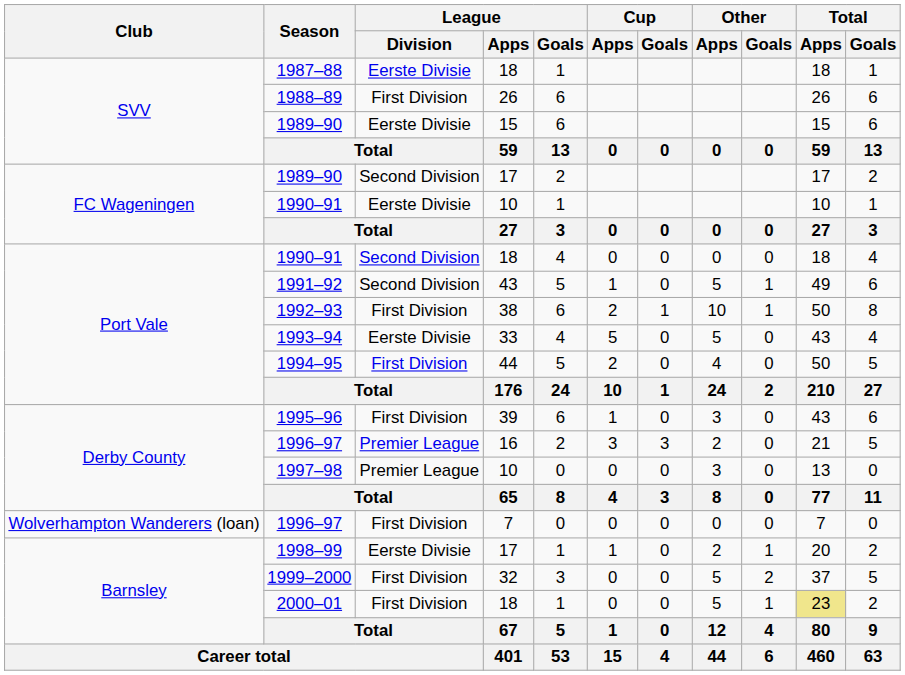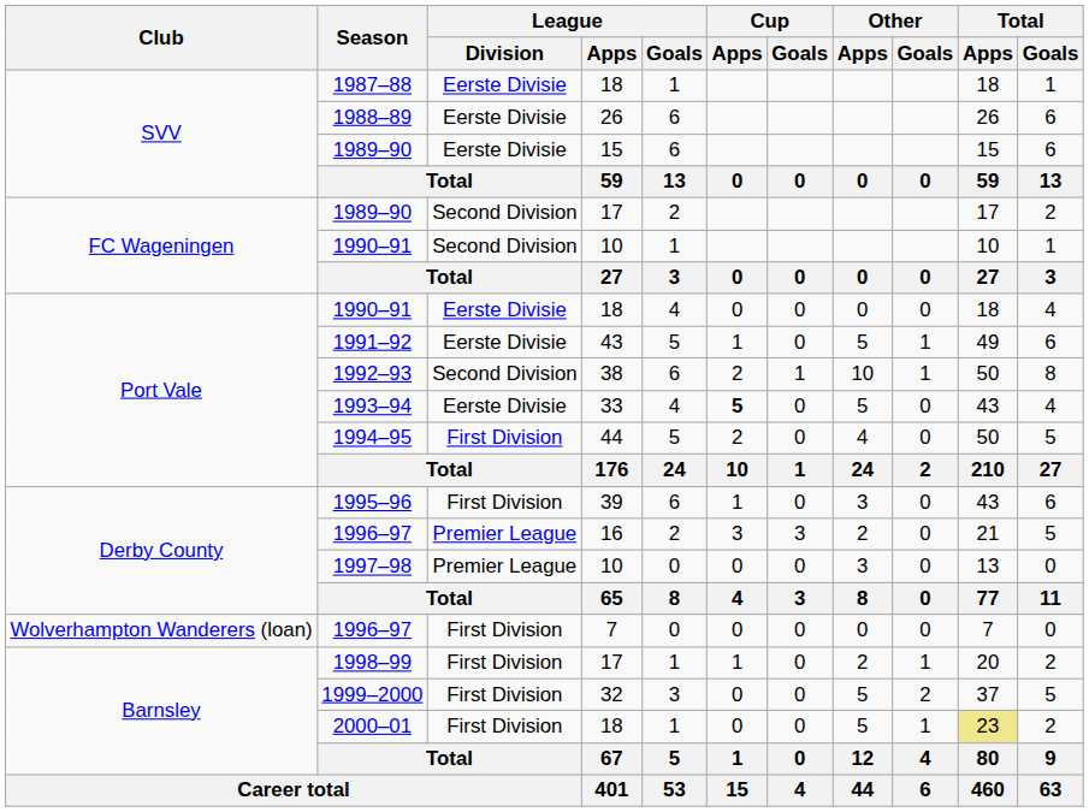 <table class="wikitable" style="text-align:center">
 <tr>
 <th rowspan="2">Club</th>
 <th rowspan="2">Season</th>
 <th colspan="3">League</th>
 <th colspan="2">Cup</th>
 <th colspan="2">Other</th>
 <th colspan="2">Total</th>
 </tr>
 <tr>
 <th>Division</th>
 <th>Apps</th>
 <th>Goals</th>
 <th>Apps</th>
 <th>Goals</th>
 <th>Apps</th>
 <th>Goals</th>
 <th>Apps</th>
 <th>Goals</th>
 </tr>
 <tr>
 <td rowspan="4"><a href='#'>SVV</a></td>
 <td><a href='#'>1987–88</a></td>
 <td><a href='#'>Eerste Divisie</a></td>
 <td>18</td>
 <td>1</td>
 <td></td>
 <td></td>
 <td></td>
 <td></td>
 <td>18</td>
 <td>1</td>
 </tr>
 <tr>
 <td><a href='#'>1988–89</a></td>
-<td>First Division</td>
+<td>Eerste Divisie</td>
 <td>26</td>
 <td>6</td>
 <td></td>
 <td></td>
 <td></td>
 <td></td>
 <td>26</td>
 <td>6</td>
 </tr>
 <tr>
 <td><a href='#'>1989–90</a></td>
 <td>Eerste Divisie</td>
 <td>15</td>
 <td>6</td>
 <td></td>
 <td></td>
 <td></td>
 <td></td>
 <td>15</td>
 <td>6</td>
 </tr>
 <tr>
 <th colspan="2">Total</th>
 <th>59</th>
 <th>13</th>
 <th>0</th>
 <th>0</th>
 <th>0</th>
 <th>0</th>
 <th>59</th>
 <th>13</th>
 </tr>
 <tr>
 <td rowspan="3"><a href='#'>FC Wageningen</a></td>
 <td><a href='#'>1989–90</a></td>
 <td>Second Division</td>
 <td>17</td>
 <td>2</td>
 <td></td>
 <td></td>
 <td></td>
 <td></td>
 <td>17</td>
 <td>2</td>
 </tr>
 <tr>
 <td><a href='#'>1990–91</a></td>
-<td>Eerste Divisie</td>
+<td>Second Division</td>
 <td>10</td>
 <td>1</td>
 <td></td>
 <td></td>
 <td></td>
 <td></td>
 <td>10</td>
 <td>1</td>
 </tr>
 <tr>
 <th colspan="2">Total</th>
 <th>27</th>
 <th>3</th>
 <th>0</th>
 <th>0</th>
 <th>0</th>
 <th>0</th>
 <th>27</th>
 <th>3</th>
 </tr>
 <tr>
 <td rowspan="6"><a href='#'>Port Vale</a></td>
 <td><a href='#'>1990–91</a></td>
-<td><a href='#'>Second Division</a></td>
+<td><a href='#'>Eerste Divisie</a></td>
 <td>18</td>
 <td>4</td>
 <td>0</td>
 <td>0</td>
 <td>0</td>
 <td>0</td>
 <td>18</td>
 <td>4</td>
 </tr>
 <tr>
 <td><a href='#'>1991–92</a></td>
-<td>Second Division</td>
+<td>Eerste Divisie</td>
 <td>43</td>
 <td>5</td>
 <td>1</td>
 <td>0</td>
 <td>5</td>
 <td>1</td>
 <td>49</td>
 <td>6</td>
 </tr>
 <tr>
 <td><a href='#'>1992–93</a></td>
-<td>First Division</td>
+<td>Second Division</td>
 <td>38</td>
 <td>6</td>
 <td>2</td>
 <td>1</td>
 <td>10</td>
 <td>1</td>
 <td>50</td>
 <td>8</td>
 </tr>
 <tr>
 <td><a href='#'>1993–94</a></td>
 <td>Eerste Divisie</td>
 <td>33</td>
 <td>4</td>
-<td>5</td>
+<td><strong>5</strong></td>
 <td>0</td>
 <td>5</td>
 <td>0</td>
 <td>43</td>
 <td>4</td>
 </tr>
 <tr>
 <td><a href='#'>1994–95</a></td>
 <td><a href='#'>First Division</a></td>
 <td>44</td>
 <td>5</td>
 <td>2</td>
 <td>0</td>
 <td>4</td>
 <td>0</td>
 <td>50</td>
 <td>5</td>
 </tr>
 <tr>
 <th colspan="2">Total</th>
 <th>176</th>
 <th>24</th>
 <th>10</th>
 <th>1</th>
 <th>24</th>
 <th>2</th>
 <th>210</th>
 <th>27</th>
 </tr>
 <tr>
 <td rowspan="4"><a href='#'>Derby County</a></td>
 <td><a href='#'>1995–96</a></td>
 <td>First Division</td>
 <td>39</td>
 <td>6</td>
 <td>1</td>
 <td>0</td>
 <td>3</td>
 <td>0</td>
 <td>43</td>
 <td>6</td>
 </tr>
 <tr>
 <td><a href='#'>1996–97</a></td>
 <td><a href='#'>Premier League</a></td>
 <td>16</td>
 <td>2</td>
 <td>3</td>
 <td>3</td>
 <td>2</td>
 <td>0</td>
 <td>21</td>
 <td>5</td>
 </tr>
 <tr>
 <td><a href='#'>1997–98</a></td>
 <td>Premier League</td>
 <td>10</td>
 <td>0</td>
 <td>0</td>
 <td>0</td>
 <td>3</td>
 <td>0</td>
 <td>13</td>
 <td>0</td>
 </tr>
 <tr>
 <th colspan="2">Total</th>
 <th>65</th>
 <th>8</th>
 <th>4</th>
 <th>3</th>
 <th>8</th>
 <th>0</th>
 <th>77</th>
 <th>11</th>
 </tr>
 <tr>
 <td><a href='#'>Wolverhampton Wanderers</a> (loan)</td>
 <td><a href='#'>1996–97</a></td>
 <td>First Division</td>
 <td>7</td>
 <td>0</td>
 <td>0</td>
 <td>0</td>
 <td>0</td>
 <td>0</td>
 <td>7</td>
 <td>0</td>
 </tr>
 <tr>
 <td rowspan="4"><a href='#'>Barnsley</a></td>
 <td><a href='#'>1998–99</a></td>
-<td>Eerste Divisie</td>
+<td>First Division</td>
 <td>17</td>
 <td>1</td>
 <td>1</td>
 <td>0</td>
 <td>2</td>
 <td>1</td>
 <td>20</td>
 <td>2</td>
 </tr>
 <tr>
 <td><a href='#'>1999–2000</a></td>
 <td>First Division</td>
 <td>32</td>
 <td>3</td>
 <td>0</td>
 <td>0</td>
 <td>5</td>
 <td>2</td>
 <td>37</td>
 <td>5</td>
 </tr>
 <tr>
 <td><a href='#'>2000–01</a></td>
 <td>First Division</td>
 <td>18</td>
 <td>1</td>
 <td>0</td>
 <td>0</td>
 <td>5</td>
 <td>1</td>
 <td style="background: khaki;">23</td>
 <td>2</td>
 </tr>
 <tr>
 <th colspan="2">Total</th>
 <th>67</th>
 <th>5</th>
 <th>1</th>
 <th>0</th>
 <th>12</th>
 <th>4</th>
 <th>80</th>
 <th>9</th>
 </tr>
 <tr>
 <th colspan="3">Career total</th>
 <th>401</th>
 <th>53</th>
 <th>15</th>
 <th>4</th>
 <th>44</th>
 <th>6</th>
 <th>460</th>
 <th>63</th>
 </tr>
 </table>
